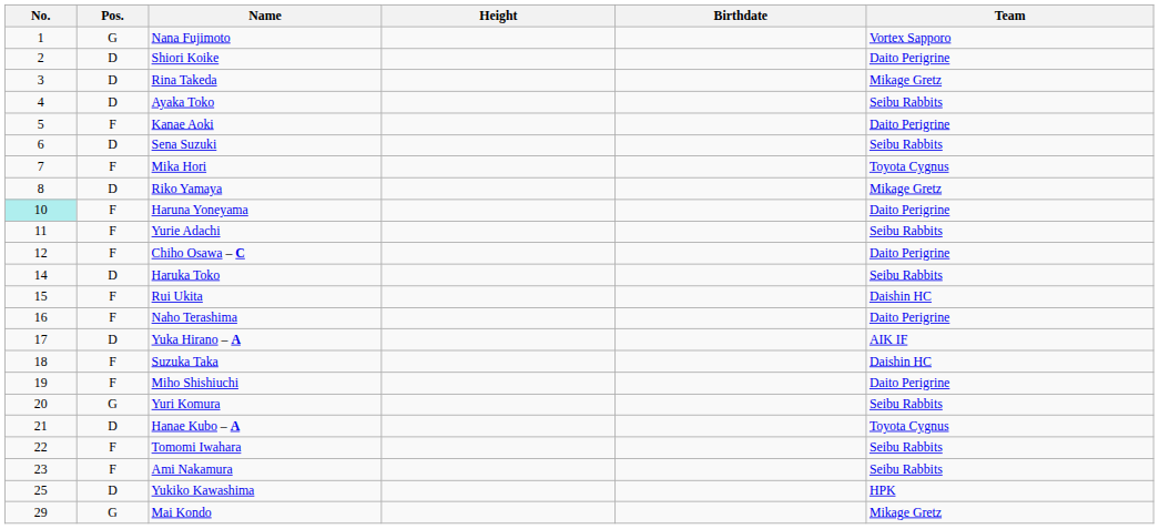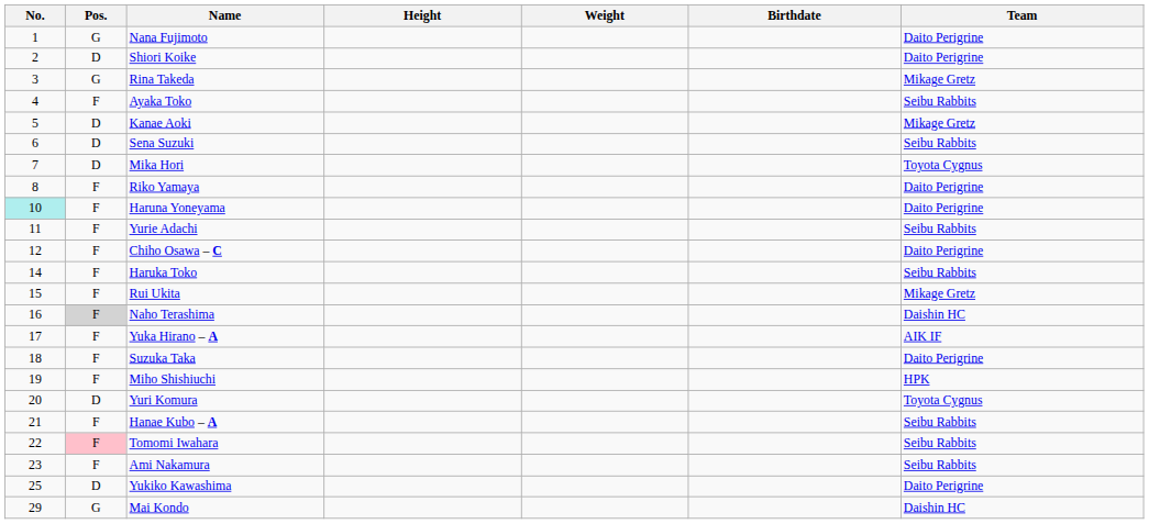 <table width="100%" class="wikitable sortable" style="font-size: 90%; text-align: center;">
 <tr>
 <th style="width:  4%;">No.</th>
 <th style="width:  4%;">Pos.</th>
 <th style="width: 13%;">Name</th>
 <th style="width: 13%;">Height</th>
+<th style="width: 11%;">Weight</th>
 <th style="width: 14%;">Birthdate</th>
 <th style="width: 16%;">Team</th>
 </tr>
 <tr>
 <td>1</td>
 <td>G</td>
 <td align=left><a href='#'>Nana Fujimoto</a></td>
 <td></td>
 <td></td>
-<td style="text-align:left;"> <a href='#'>Vortex Sapporo</a></td>
+<td></td>
+<td style="text-align:left;"> <a href='#'>Daito Perigrine</a></td>
 </tr>
 <tr>
 <td>2</td>
 <td>D</td>
 <td align=left><a href='#'>Shiori Koike</a></td>
 <td></td>
 <td></td>
+<td></td>
 <td style="text-align:left;"> <a href='#'>Daito Perigrine</a></td>
 </tr>
 <tr>
 <td>3</td>
-<td>D</td>
+<td>G</td>
 <td align=left><a href='#'>Rina Takeda</a></td>
+<td></td>
 <td></td>
 <td></td>
 <td style="text-align:left;"> <a href='#'>Mikage Gretz</a></td>
 </tr>
 <tr>
 <td>4</td>
-<td>D</td>
+<td>F</td>
 <td align=left><a href='#'>Ayaka Toko</a></td>
+<td></td>
 <td></td>
 <td></td>
 <td style="text-align:left;"> <a href='#'>Seibu Rabbits</a></td>
 </tr>
 <tr>
 <td>5</td>
-<td>F</td>
+<td>D</td>
 <td align=left><a href='#'>Kanae Aoki</a></td>
 <td></td>
 <td></td>
-<td style="text-align:left;"> <a href='#'>Daito Perigrine</a></td>
+<td></td>
+<td style="text-align:left;"> <a href='#'>Mikage Gretz</a></td>
 </tr>
 <tr>
 <td>6</td>
 <td>D</td>
 <td align=left><a href='#'>Sena Suzuki</a></td>
 <td></td>
 <td></td>
+<td></td>
 <td style="text-align:left;"> <a href='#'>Seibu Rabbits</a></td>
 </tr>
 <tr>
 <td>7</td>
-<td>F</td>
+<td>D</td>
 <td align=left><a href='#'>Mika Hori</a></td>
+<td></td>
 <td></td>
 <td></td>
 <td style="text-align:left;"> <a href='#'>Toyota Cygnus</a></td>
 </tr>
 <tr>
 <td>8</td>
-<td>D</td>
+<td>F</td>
 <td align=left><a href='#'>Riko Yamaya</a></td>
 <td></td>
 <td></td>
-<td style="text-align:left;"> <a href='#'>Mikage Gretz</a></td>
+<td></td>
+<td style="text-align:left;"> <a href='#'>Daito Perigrine</a></td>
 </tr>
 <tr>
 <td style="background: paleturquoise;">10</td>
 <td>F</td>
 <td align=left><a href='#'>Haruna Yoneyama</a></td>
+<td></td>
 <td></td>
 <td></td>
 <td style="text-align:left;"> <a href='#'>Daito Perigrine</a></td>
 </tr>
 <tr>
 <td>11</td>
 <td>F</td>
 <td align=left><a href='#'>Yurie Adachi</a></td>
 <td></td>
 <td></td>
+<td></td>
 <td style="text-align:left;"> <a href='#'>Seibu Rabbits</a></td>
 </tr>
 <tr>
 <td>12</td>
 <td>F</td>
 <td align=left><a href='#'>Chiho Osawa</a> – <strong><a href='#'>C</a></strong></td>
 <td></td>
 <td></td>
+<td></td>
 <td style="text-align:left;"> <a href='#'>Daito Perigrine</a></td>
 </tr>
 <tr>
 <td>14</td>
-<td>D</td>
+<td>F</td>
 <td align=left><a href='#'>Haruka Toko</a></td>
+<td></td>
 <td></td>
 <td></td>
 <td style="text-align:left;"> <a href='#'>Seibu Rabbits</a></td>
 </tr>
 <tr>
 <td>15</td>
 <td>F</td>
 <td align=left><a href='#'>Rui Ukita</a></td>
 <td></td>
 <td></td>
+<td></td>
+<td style="text-align:left;"> <a href='#'>Mikage Gretz</a></td>
+</tr>
+<tr>
+<td>16</td>
+<td style="background: lightgrey;">F</td>
+<td align=left><a href='#'>Naho Terashima</a></td>
+<td></td>
+<td></td>
+<td></td>
 <td style="text-align:left;"> <a href='#'>Daishin HC</a></td>
 </tr>
 <tr>
-<td>16</td>
+<td>17</td>
 <td>F</td>
-<td align=left><a href='#'>Naho Terashima</a></td>
+<td align=left><a href='#'>Yuka Hirano</a> – <strong><a href='#'>A</a></strong></td>
 <td></td>
-<td></td>
-<td style="text-align:left;"> <a href='#'>Daito Perigrine</a></td>
-</tr>
-<tr>
-<td>17</td>
-<td>D</td>
-<td align=left><a href='#'>Yuka Hirano</a> – <strong><a href='#'>A</a></strong></td>
 <td></td>
 <td></td>
 <td style="text-align:left;"> <a href='#'>AIK IF</a></td>
 </tr>
 <tr>
 <td>18</td>
 <td>F</td>
 <td align=left><a href='#'>Suzuka Taka</a></td>
 <td></td>
 <td></td>
-<td style="text-align:left;"> <a href='#'>Daishin HC</a></td>
+<td></td>
+<td style="text-align:left;"> <a href='#'>Daito Perigrine</a></td>
 </tr>
 <tr>
 <td>19</td>
 <td>F</td>
 <td align=left><a href='#'>Miho Shishiuchi</a></td>
 <td></td>
 <td></td>
-<td style="text-align:left;"> <a href='#'>Daito Perigrine</a></td>
+<td></td>
+<td style="text-align:left;"> <a href='#'>HPK</a></td>
 </tr>
 <tr>
 <td>20</td>
-<td>G</td>
+<td>D</td>
 <td align=left><a href='#'>Yuri Komura</a></td>
+<td></td>
+<td></td>
+<td></td>
+<td style="text-align:left;"> <a href='#'>Toyota Cygnus</a></td>
+</tr>
+<tr>
+<td>21</td>
+<td>F</td>
+<td align=left><a href='#'>Hanae Kubo</a> – <strong><a href='#'>A</a></strong></td>
+<td></td>
 <td></td>
 <td></td>
 <td style="text-align:left;"> <a href='#'>Seibu Rabbits</a></td>
 </tr>
 <tr>
-<td>21</td>
-<td>D</td>
-<td align=left><a href='#'>Hanae Kubo</a> – <strong><a href='#'>A</a></strong></td>
+<td>22</td>
+<td style="background: pink;">F</td>
+<td align=left><a href='#'>Tomomi Iwahara</a></td>
 <td></td>
-<td></td>
-<td style="text-align:left;"> <a href='#'>Toyota Cygnus</a></td>
-</tr>
-<tr>
-<td>22</td>
-<td>F</td>
-<td align=left><a href='#'>Tomomi Iwahara</a></td>
 <td></td>
 <td></td>
 <td style="text-align:left;"> <a href='#'>Seibu Rabbits</a></td>
 </tr>
 <tr>
 <td>23</td>
 <td>F</td>
 <td align=left><a href='#'>Ami Nakamura</a></td>
 <td></td>
 <td></td>
+<td></td>
 <td style="text-align:left;"> <a href='#'>Seibu Rabbits</a></td>
 </tr>
 <tr>
 <td>25</td>
 <td>D</td>
 <td align=left><a href='#'>Yukiko Kawashima</a></td>
 <td></td>
 <td></td>
-<td style="text-align:left;"> <a href='#'>HPK</a></td>
+<td></td>
+<td style="text-align:left;"> <a href='#'>Daito Perigrine</a></td>
 </tr>
 <tr>
 <td>29</td>
 <td>G</td>
 <td align=left><a href='#'>Mai Kondo</a></td>
 <td></td>
 <td></td>
-<td style="text-align:left;"> <a href='#'>Mikage Gretz</a></td>
+<td></td>
+<td style="text-align:left;"> <a href='#'>Daishin HC</a></td>
 </tr>
 </table>
